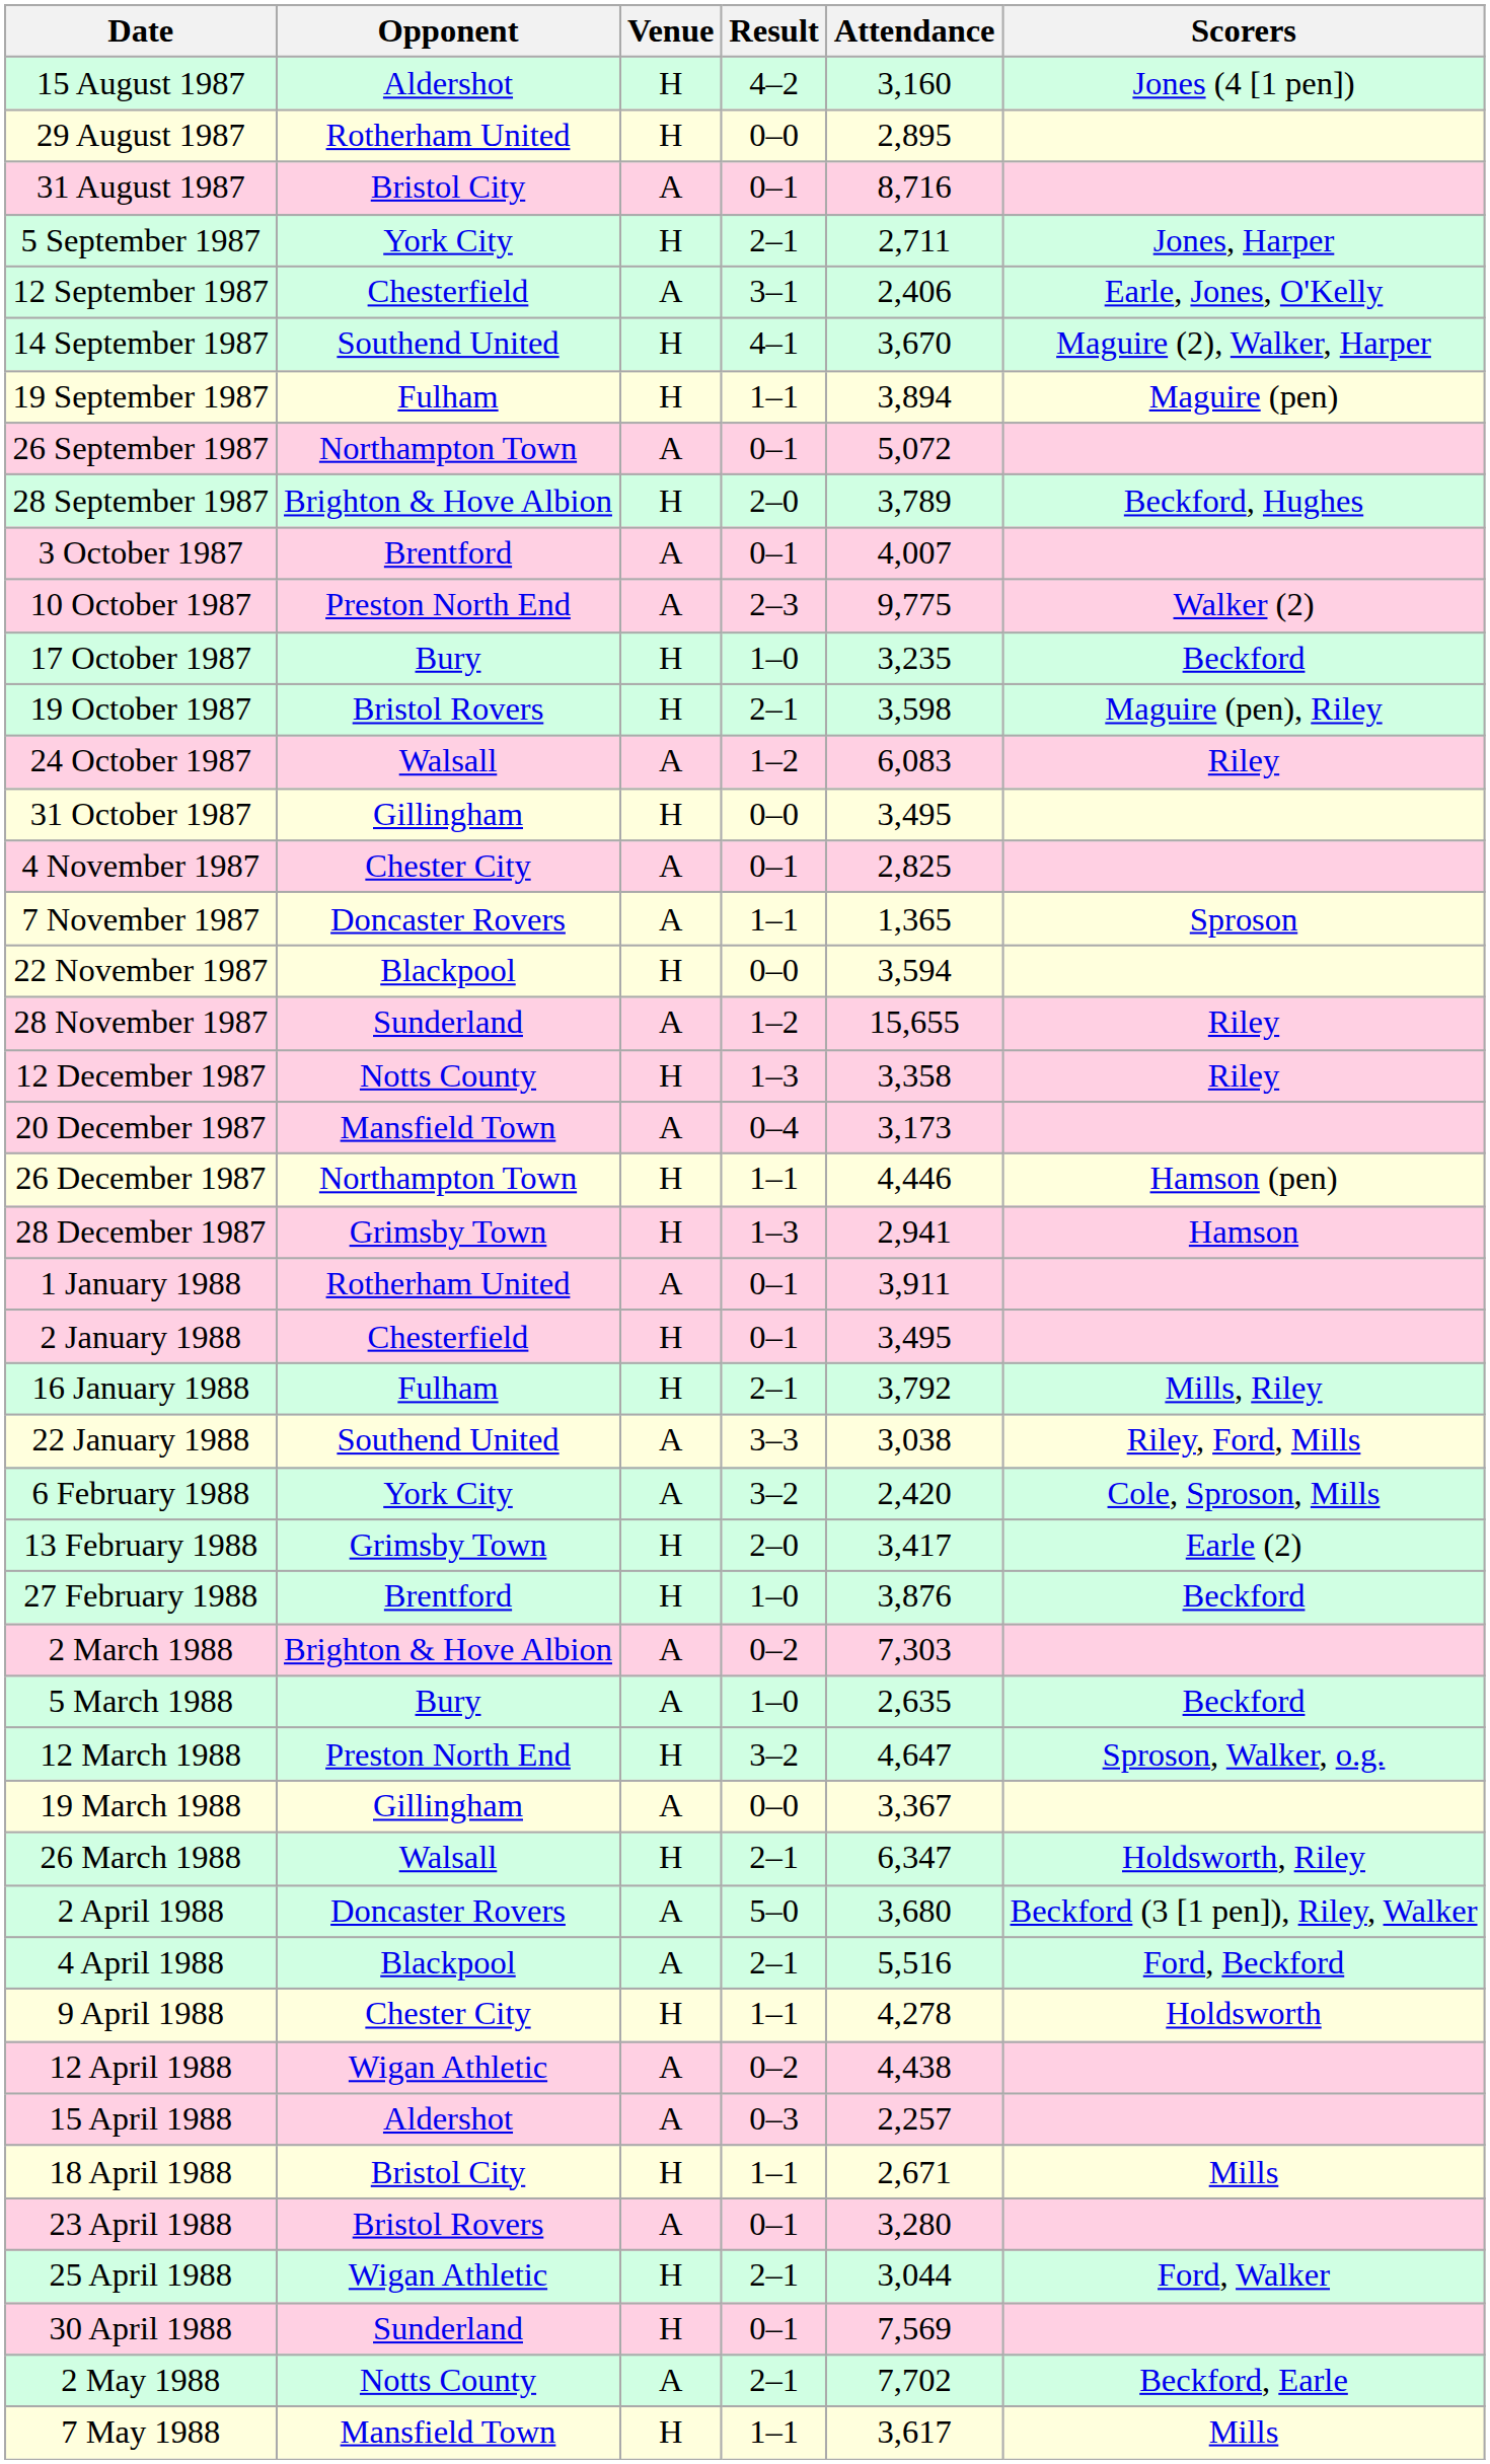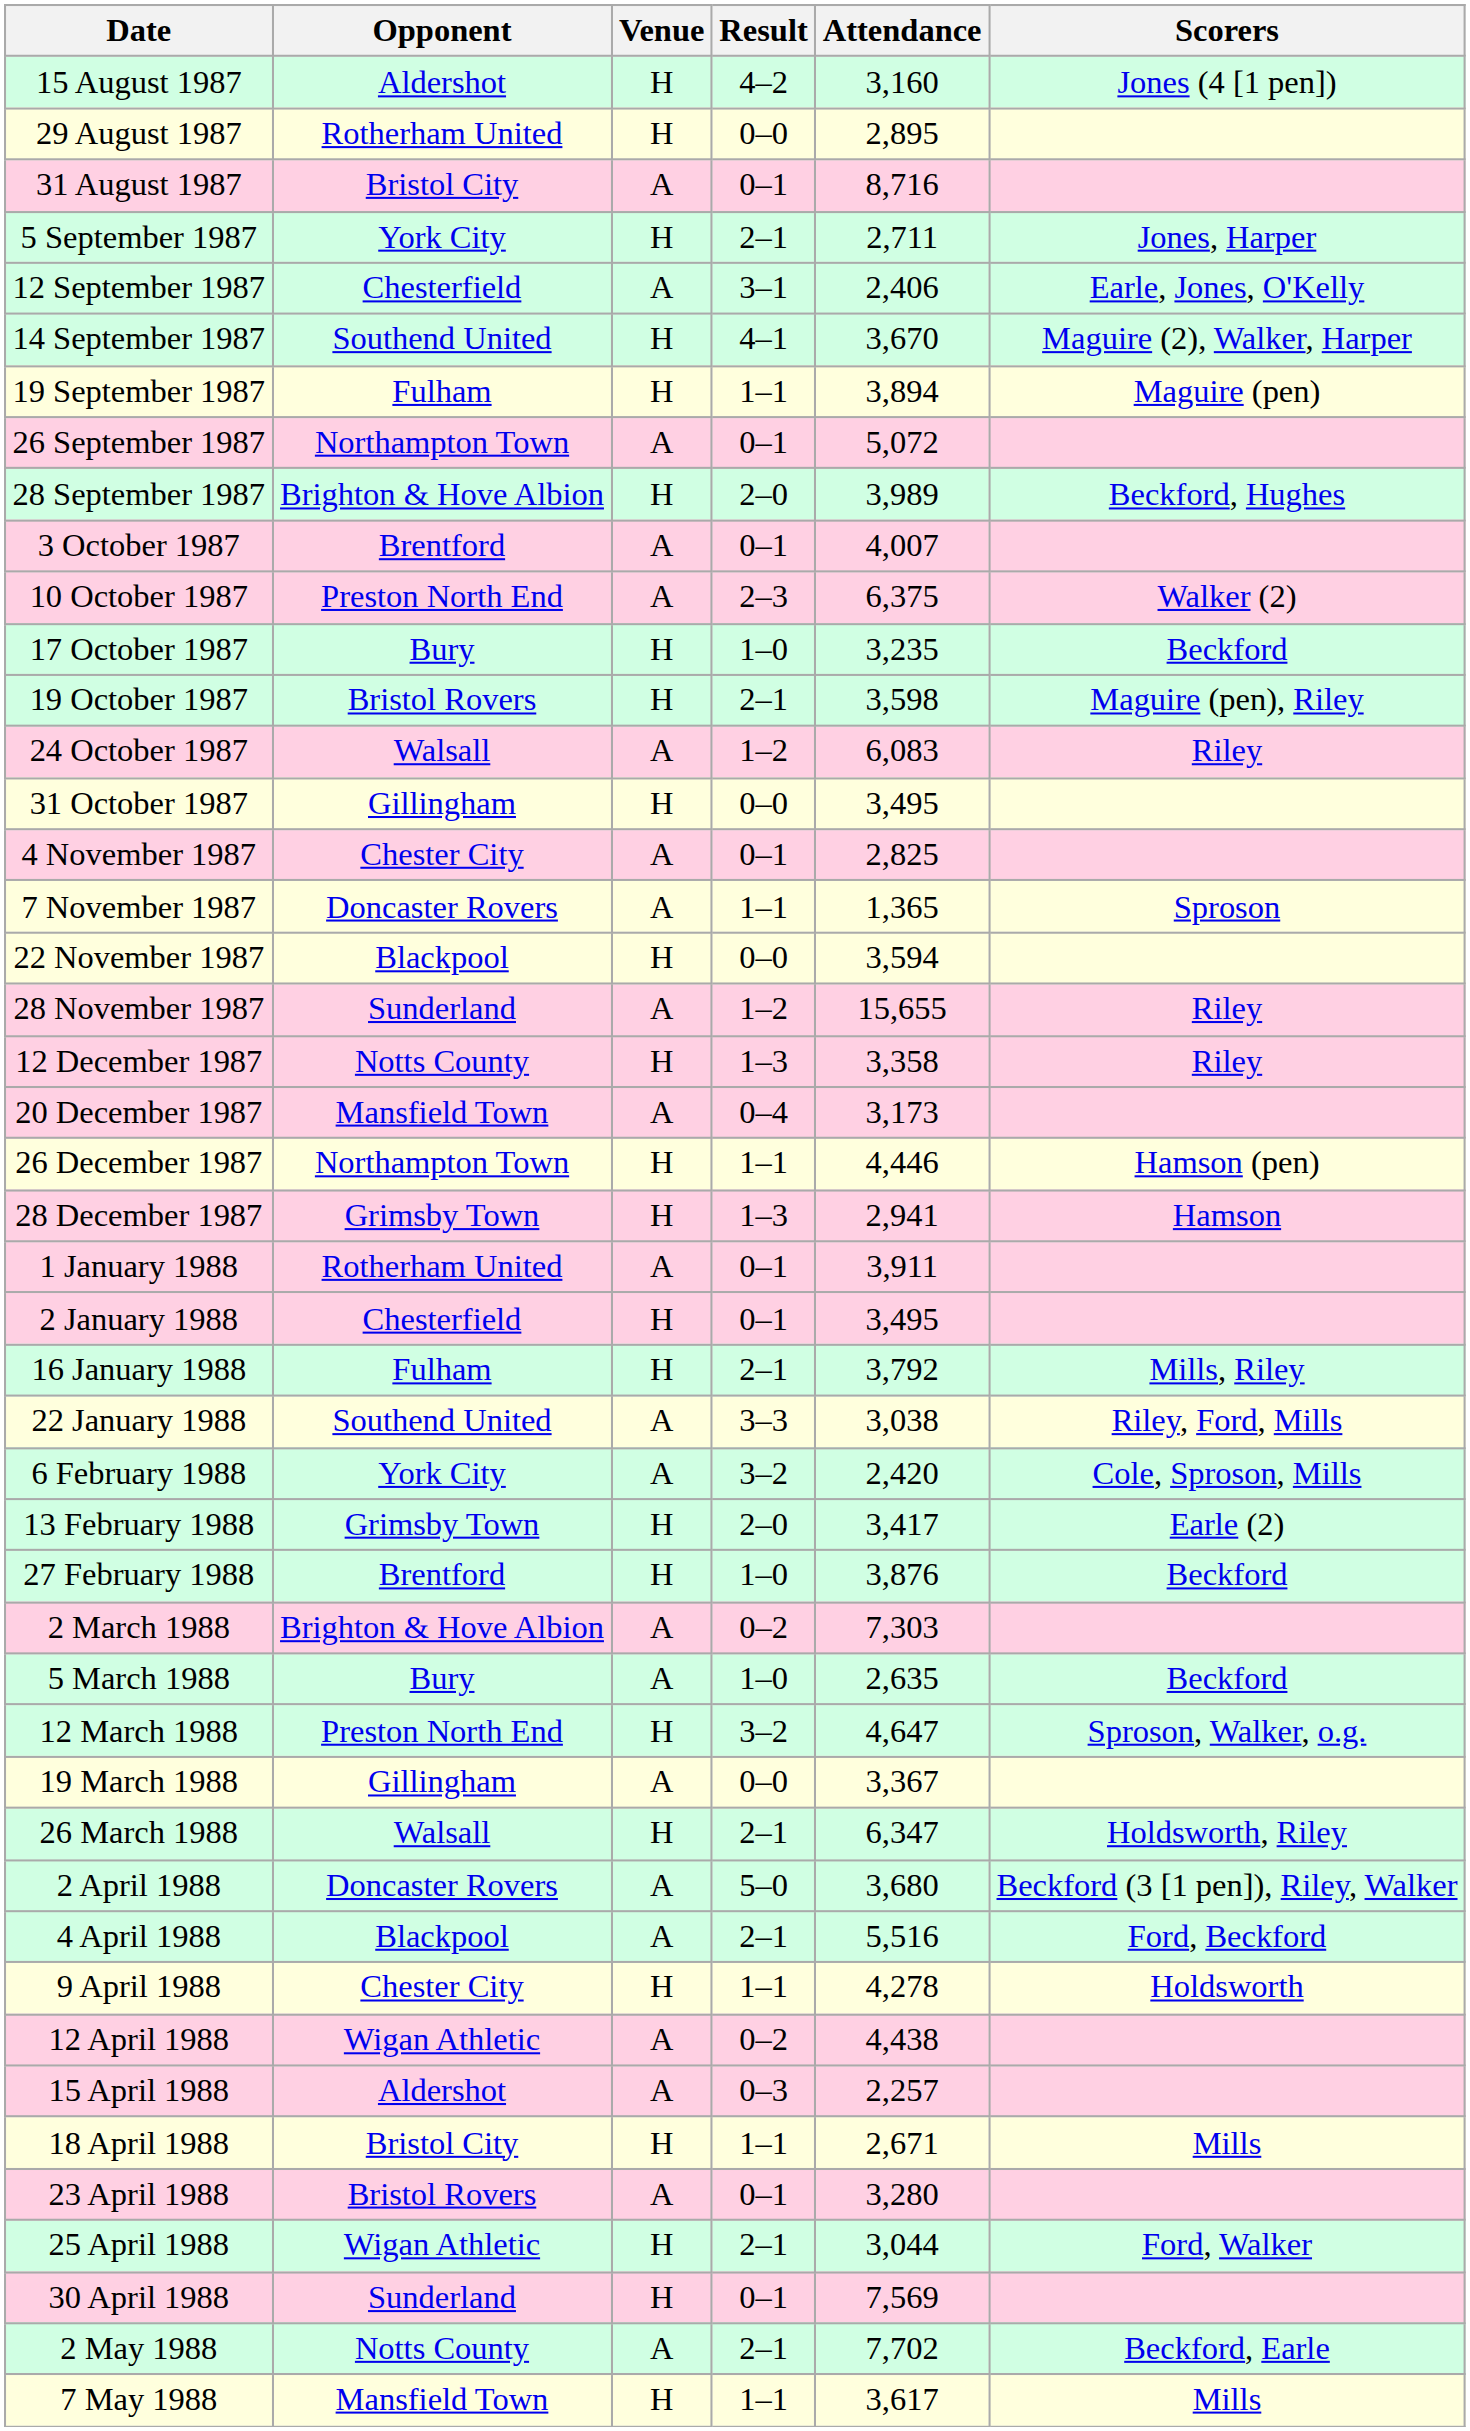 <table class="wikitable sortable" style="font-size:100%; text-align:center">
 <tr>
 <th>Date</th>
 <th>Opponent</th>
 <th>Venue</th>
 <th>Result</th>
 <th>Attendance</th>
 <th>Scorers</th>
 </tr>
 <tr style="background-color: #d0ffe3;">
 <td>15 August 1987</td>
 <td><a href='#'>Aldershot</a></td>
 <td>H</td>
 <td>4–2</td>
 <td>3,160</td>
 <td><a href='#'>Jones</a> (4 [1 pen])</td>
 </tr>
 <tr style="background-color: #ffffdd;">
 <td>29 August 1987</td>
 <td><a href='#'>Rotherham United</a></td>
 <td>H</td>
 <td>0–0</td>
 <td>2,895</td>
 <td></td>
 </tr>
 <tr style="background-color: #ffd0e3;">
 <td>31 August 1987</td>
 <td><a href='#'>Bristol City</a></td>
 <td>A</td>
 <td>0–1</td>
 <td>8,716</td>
 <td></td>
 </tr>
 <tr style="background-color: #d0ffe3;">
 <td>5 September 1987</td>
 <td><a href='#'>York City</a></td>
 <td>H</td>
 <td>2–1</td>
 <td>2,711</td>
 <td><a href='#'>Jones</a>, <a href='#'>Harper</a></td>
 </tr>
 <tr style="background-color: #d0ffe3;">
 <td>12 September 1987</td>
 <td><a href='#'>Chesterfield</a></td>
 <td>A</td>
 <td>3–1</td>
 <td>2,406</td>
 <td><a href='#'>Earle</a>, <a href='#'>Jones</a>, <a href='#'>O'Kelly</a></td>
 </tr>
 <tr style="background-color: #d0ffe3;">
 <td>14 September 1987</td>
 <td><a href='#'>Southend United</a></td>
 <td>H</td>
 <td>4–1</td>
 <td>3,670</td>
 <td><a href='#'>Maguire</a> (2), <a href='#'>Walker</a>, <a href='#'>Harper</a></td>
 </tr>
 <tr style="background-color: #ffffdd;">
 <td>19 September 1987</td>
 <td><a href='#'>Fulham</a></td>
 <td>H</td>
 <td>1–1</td>
 <td>3,894</td>
 <td><a href='#'>Maguire</a> (pen)</td>
 </tr>
 <tr style="background-color: #ffd0e3;">
 <td>26 September 1987</td>
 <td><a href='#'>Northampton Town</a></td>
 <td>A</td>
 <td>0–1</td>
 <td>5,072</td>
 <td></td>
 </tr>
 <tr style="background-color: #d0ffe3;">
 <td>28 September 1987</td>
 <td><a href='#'>Brighton & Hove Albion</a></td>
 <td>H</td>
 <td>2–0</td>
-<td>3,789</td>
+<td>3,989</td>
 <td><a href='#'>Beckford</a>, <a href='#'>Hughes</a></td>
 </tr>
 <tr style="background-color: #ffd0e3;">
 <td>3 October 1987</td>
 <td><a href='#'>Brentford</a></td>
 <td>A</td>
 <td>0–1</td>
 <td>4,007</td>
 <td></td>
 </tr>
 <tr style="background-color: #ffd0e3;">
 <td>10 October 1987</td>
 <td><a href='#'>Preston North End</a></td>
 <td>A</td>
 <td>2–3</td>
-<td>9,775</td>
+<td>6,375</td>
 <td><a href='#'>Walker</a> (2)</td>
 </tr>
 <tr style="background-color: #d0ffe3;">
 <td>17 October 1987</td>
 <td><a href='#'>Bury</a></td>
 <td>H</td>
 <td>1–0</td>
 <td>3,235</td>
 <td><a href='#'>Beckford</a></td>
 </tr>
 <tr style="background-color: #d0ffe3;">
 <td>19 October 1987</td>
 <td><a href='#'>Bristol Rovers</a></td>
 <td>H</td>
 <td>2–1</td>
 <td>3,598</td>
 <td><a href='#'>Maguire</a> (pen), <a href='#'>Riley</a></td>
 </tr>
 <tr style="background-color: #ffd0e3;">
 <td>24 October 1987</td>
 <td><a href='#'>Walsall</a></td>
 <td>A</td>
 <td>1–2</td>
 <td>6,083</td>
 <td><a href='#'>Riley</a></td>
 </tr>
 <tr style="background-color: #ffffdd;">
 <td>31 October 1987</td>
 <td><a href='#'>Gillingham</a></td>
 <td>H</td>
 <td>0–0</td>
 <td>3,495</td>
 <td></td>
 </tr>
 <tr style="background-color: #ffd0e3;">
 <td>4 November 1987</td>
 <td><a href='#'>Chester City</a></td>
 <td>A</td>
 <td>0–1</td>
 <td>2,825</td>
 <td></td>
 </tr>
 <tr style="background-color: #ffffdd;">
 <td>7 November 1987</td>
 <td><a href='#'>Doncaster Rovers</a></td>
 <td>A</td>
 <td>1–1</td>
 <td>1,365</td>
 <td><a href='#'>Sproson</a></td>
 </tr>
 <tr style="background-color: #ffffdd;">
 <td>22 November 1987</td>
 <td><a href='#'>Blackpool</a></td>
 <td>H</td>
 <td>0–0</td>
 <td>3,594</td>
 <td></td>
 </tr>
 <tr style="background-color: #ffd0e3;">
 <td>28 November 1987</td>
 <td><a href='#'>Sunderland</a></td>
 <td>A</td>
 <td>1–2</td>
 <td>15,655</td>
 <td><a href='#'>Riley</a></td>
 </tr>
 <tr style="background-color: #ffd0e3;">
 <td>12 December 1987</td>
 <td><a href='#'>Notts County</a></td>
 <td>H</td>
 <td>1–3</td>
 <td>3,358</td>
 <td><a href='#'>Riley</a></td>
 </tr>
 <tr style="background-color: #ffd0e3;">
 <td>20 December 1987</td>
 <td><a href='#'>Mansfield Town</a></td>
 <td>A</td>
 <td>0–4</td>
 <td>3,173</td>
 <td></td>
 </tr>
 <tr style="background-color: #ffffdd;">
 <td>26 December 1987</td>
 <td><a href='#'>Northampton Town</a></td>
 <td>H</td>
 <td>1–1</td>
 <td>4,446</td>
 <td><a href='#'>Hamson</a> (pen)</td>
 </tr>
 <tr style="background-color: #ffd0e3;">
 <td>28 December 1987</td>
 <td><a href='#'>Grimsby Town</a></td>
 <td>H</td>
 <td>1–3</td>
 <td>2,941</td>
 <td><a href='#'>Hamson</a></td>
 </tr>
 <tr style="background-color: #ffd0e3;">
 <td>1 January 1988</td>
 <td><a href='#'>Rotherham United</a></td>
 <td>A</td>
 <td>0–1</td>
 <td>3,911</td>
 <td></td>
 </tr>
 <tr style="background-color: #ffd0e3;">
 <td>2 January 1988</td>
 <td><a href='#'>Chesterfield</a></td>
 <td>H</td>
 <td>0–1</td>
 <td>3,495</td>
 <td></td>
 </tr>
 <tr style="background-color: #d0ffe3;">
 <td>16 January 1988</td>
 <td><a href='#'>Fulham</a></td>
 <td>H</td>
 <td>2–1</td>
 <td>3,792</td>
 <td><a href='#'>Mills</a>, <a href='#'>Riley</a></td>
 </tr>
 <tr style="background-color: #ffffdd;">
 <td>22 January 1988</td>
 <td><a href='#'>Southend United</a></td>
 <td>A</td>
 <td>3–3</td>
 <td>3,038</td>
 <td><a href='#'>Riley</a>, <a href='#'>Ford</a>, <a href='#'>Mills</a></td>
 </tr>
 <tr style="background-color: #d0ffe3;">
 <td>6 February 1988</td>
 <td><a href='#'>York City</a></td>
 <td>A</td>
 <td>3–2</td>
 <td>2,420</td>
 <td><a href='#'>Cole</a>, <a href='#'>Sproson</a>, <a href='#'>Mills</a></td>
 </tr>
 <tr style="background-color: #d0ffe3;">
 <td>13 February 1988</td>
 <td><a href='#'>Grimsby Town</a></td>
 <td>H</td>
 <td>2–0</td>
 <td>3,417</td>
 <td><a href='#'>Earle</a> (2)</td>
 </tr>
 <tr style="background-color: #d0ffe3;">
 <td>27 February 1988</td>
 <td><a href='#'>Brentford</a></td>
 <td>H</td>
 <td>1–0</td>
 <td>3,876</td>
 <td><a href='#'>Beckford</a></td>
 </tr>
 <tr style="background-color: #ffd0e3;">
 <td>2 March 1988</td>
 <td><a href='#'>Brighton & Hove Albion</a></td>
 <td>A</td>
 <td>0–2</td>
 <td>7,303</td>
 <td></td>
 </tr>
 <tr style="background-color: #d0ffe3;">
 <td>5 March 1988</td>
 <td><a href='#'>Bury</a></td>
 <td>A</td>
 <td>1–0</td>
 <td>2,635</td>
 <td><a href='#'>Beckford</a></td>
 </tr>
 <tr style="background-color: #d0ffe3;">
 <td>12 March 1988</td>
 <td><a href='#'>Preston North End</a></td>
 <td>H</td>
 <td>3–2</td>
 <td>4,647</td>
 <td><a href='#'>Sproson</a>, <a href='#'>Walker</a>, <a href='#'>o.g.</a></td>
 </tr>
 <tr style="background-color: #ffffdd;">
 <td>19 March 1988</td>
 <td><a href='#'>Gillingham</a></td>
 <td>A</td>
 <td>0–0</td>
 <td>3,367</td>
 <td></td>
 </tr>
 <tr style="background-color: #d0ffe3;">
 <td>26 March 1988</td>
 <td><a href='#'>Walsall</a></td>
 <td>H</td>
 <td>2–1</td>
 <td>6,347</td>
 <td><a href='#'>Holdsworth</a>, <a href='#'>Riley</a></td>
 </tr>
 <tr style="background-color: #d0ffe3;">
 <td>2 April 1988</td>
 <td><a href='#'>Doncaster Rovers</a></td>
 <td>A</td>
 <td>5–0</td>
 <td>3,680</td>
 <td><a href='#'>Beckford</a> (3 [1 pen]), <a href='#'>Riley</a>, <a href='#'>Walker</a></td>
 </tr>
 <tr style="background-color: #d0ffe3;">
 <td>4 April 1988</td>
 <td><a href='#'>Blackpool</a></td>
 <td>A</td>
 <td>2–1</td>
 <td>5,516</td>
 <td><a href='#'>Ford</a>, <a href='#'>Beckford</a></td>
 </tr>
 <tr style="background-color: #ffffdd;">
 <td>9 April 1988</td>
 <td><a href='#'>Chester City</a></td>
 <td>H</td>
 <td>1–1</td>
 <td>4,278</td>
 <td><a href='#'>Holdsworth</a></td>
 </tr>
 <tr style="background-color: #ffd0e3;">
 <td>12 April 1988</td>
 <td><a href='#'>Wigan Athletic</a></td>
 <td>A</td>
 <td>0–2</td>
 <td>4,438</td>
 <td></td>
 </tr>
 <tr style="background-color: #ffd0e3;">
 <td>15 April 1988</td>
 <td><a href='#'>Aldershot</a></td>
 <td>A</td>
 <td>0–3</td>
 <td>2,257</td>
 <td></td>
 </tr>
 <tr style="background-color: #ffffdd;">
 <td>18 April 1988</td>
 <td><a href='#'>Bristol City</a></td>
 <td>H</td>
 <td>1–1</td>
 <td>2,671</td>
 <td><a href='#'>Mills</a></td>
 </tr>
 <tr style="background-color: #ffd0e3;">
 <td>23 April 1988</td>
 <td><a href='#'>Bristol Rovers</a></td>
 <td>A</td>
 <td>0–1</td>
 <td>3,280</td>
 <td></td>
 </tr>
 <tr style="background-color: #d0ffe3;">
 <td>25 April 1988</td>
 <td><a href='#'>Wigan Athletic</a></td>
 <td>H</td>
 <td>2–1</td>
 <td>3,044</td>
 <td><a href='#'>Ford</a>, <a href='#'>Walker</a></td>
 </tr>
 <tr style="background-color: #ffd0e3;">
 <td>30 April 1988</td>
 <td><a href='#'>Sunderland</a></td>
 <td>H</td>
 <td>0–1</td>
 <td>7,569</td>
 <td></td>
 </tr>
 <tr style="background-color: #d0ffe3;">
 <td>2 May 1988</td>
 <td><a href='#'>Notts County</a></td>
 <td>A</td>
 <td>2–1</td>
 <td>7,702</td>
 <td><a href='#'>Beckford</a>, <a href='#'>Earle</a></td>
 </tr>
 <tr style="background-color: #ffffdd;">
 <td>7 May 1988</td>
 <td><a href='#'>Mansfield Town</a></td>
 <td>H</td>
 <td>1–1</td>
 <td>3,617</td>
 <td><a href='#'>Mills</a></td>
 </tr>
 </table>
